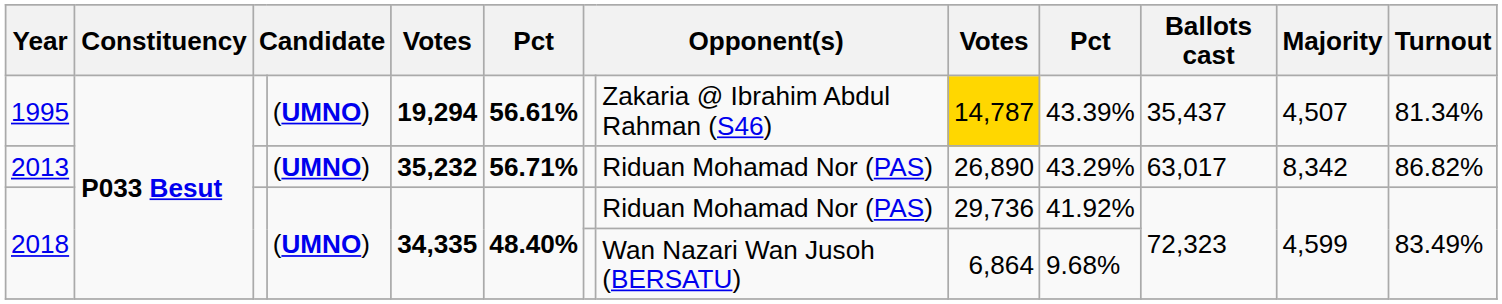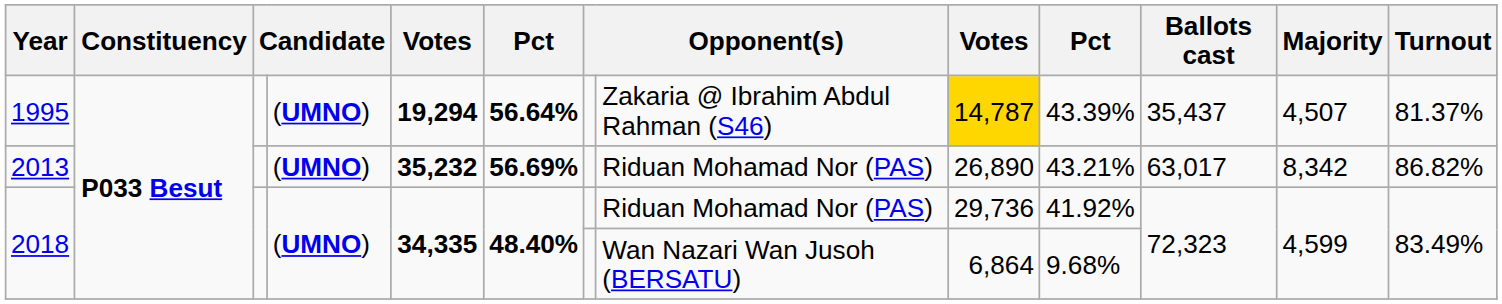 <table class="wikitable" style="margin:0.5em ; font-size:95%">
 <tr>
 <th>Year</th>
 <th>Constituency</th>
 <th colspan=2>Candidate</th>
 <th>Votes</th>
 <th>Pct</th>
 <th colspan=2>Opponent(s)</th>
 <th>Votes</th>
 <th>Pct</th>
 <th>Ballots cast</th>
 <th>Majority</th>
 <th>Turnout</th>
 </tr>
 <tr>
 <td><a href='#'>1995</a></td>
 <td rowspan=4><strong>P033 <a href='#'>Besut</a></strong></td>
 <td></td>
 <td> (<a href='#'><strong>UMNO</strong></a>)</td>
 <td align="right"><strong>19,294</strong></td>
-<td><strong>56.61%</strong></td>
+<td><strong>56.64%</strong></td>
 <td></td>
 <td>Zakaria @ Ibrahim Abdul Rahman (<a href='#'>S46</a>)</td>
 <td align="right" style="background: gold;">14,787</td>
 <td>43.39%</td>
 <td>35,437</td>
 <td>4,507</td>
-<td>81.34%</td>
+<td>81.37%</td>
 </tr>
 <tr>
 <td><a href='#'>2013</a></td>
 <td></td>
 <td> (<a href='#'><strong>UMNO</strong></a>)</td>
 <td align="right"><strong>35,232</strong></td>
-<td><strong>56.71%</strong></td>
+<td><strong>56.69%</strong></td>
 <td></td>
 <td>Riduan Mohamad Nor (<a href='#'>PAS</a>)</td>
 <td align="right">26,890</td>
-<td>43.29%</td>
+<td>43.21%</td>
 <td>63,017</td>
 <td>8,342</td>
 <td>86.82%</td>
 </tr>
 <tr>
 <td rowspan=2><a href='#'>2018</a></td>
 <td rowspan=2 ></td>
 <td rowspan=2> (<a href='#'><strong>UMNO</strong></a>)</td>
 <td rowspan=2 align="right"><strong>34,335</strong></td>
 <td rowspan=2><strong>48.40%</strong></td>
 <td></td>
 <td>Riduan Mohamad Nor (<a href='#'>PAS</a>)</td>
 <td align="right">29,736</td>
 <td>41.92%</td>
 <td rowspan=2>72,323</td>
 <td rowspan=2>4,599</td>
 <td rowspan=2>83.49%</td>
 </tr>
 <tr>
 <td></td>
 <td>Wan Nazari Wan Jusoh  (<a href='#'>BERSATU</a>)</td>
 <td align="right">6,864</td>
 <td>9.68%</td>
 </tr>
 </table>
